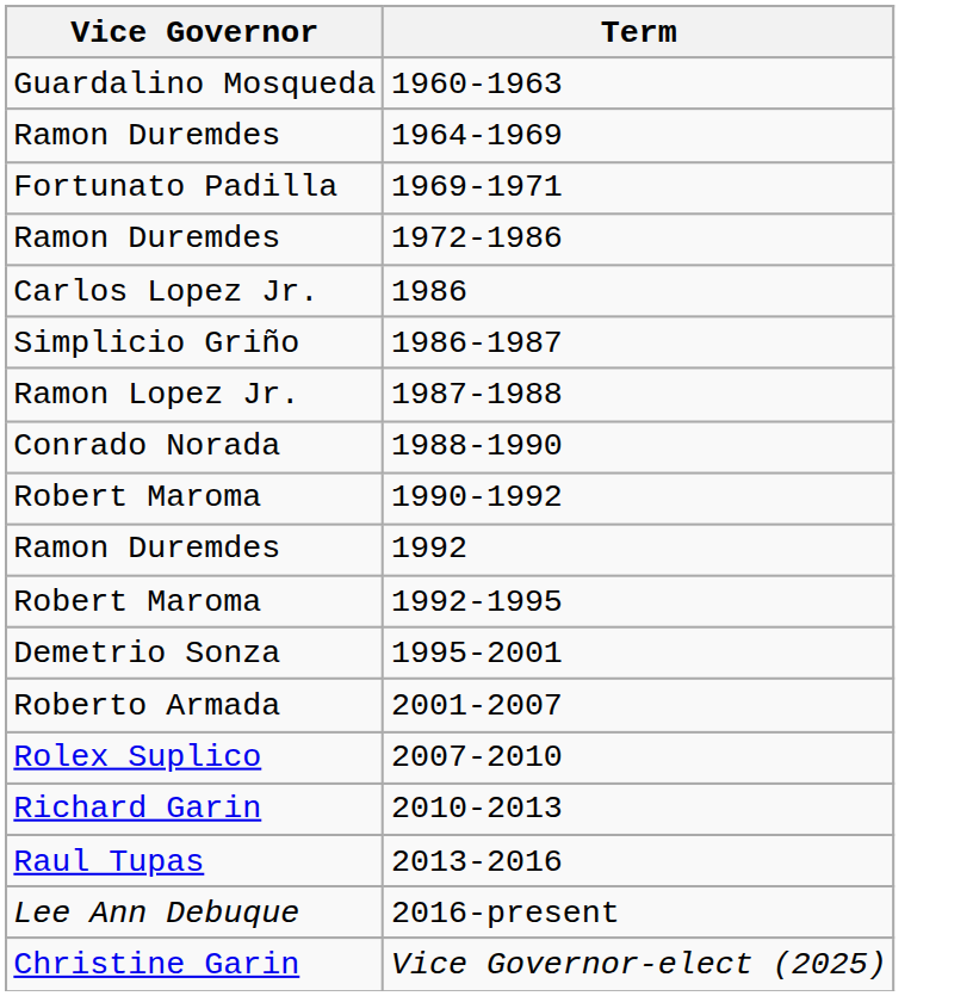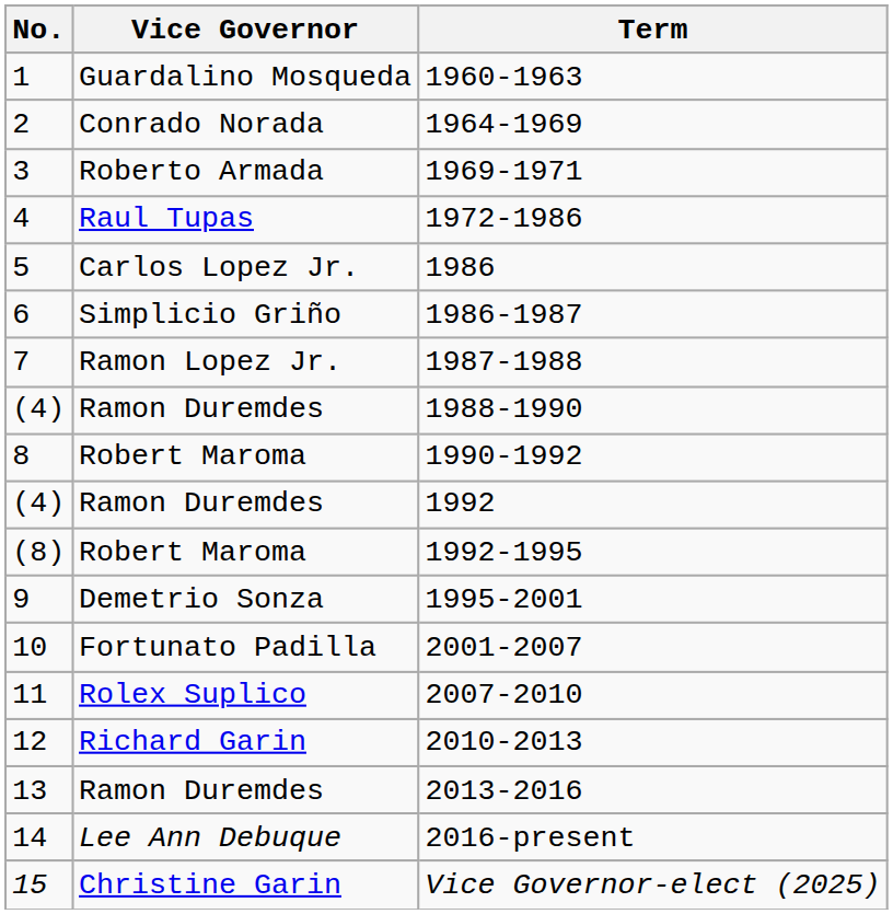 <table class="wikitable">
 <tr>
+<th>No.</th>
 <th>Vice Governor</th>
 <th>Term</th>
 </tr>
 <tr>
+<td>1</td>
 <td>Guardalino Mosqueda</td>
 <td>1960-1963</td>
 </tr>
 <tr>
-<td>Ramon Duremdes</td>
+<td>2</td>
+<td>Conrado Norada</td>
 <td>1964-1969</td>
 </tr>
 <tr>
-<td>Fortunato Padilla</td>
+<td>3</td>
+<td>Roberto Armada</td>
 <td>1969-1971</td>
 </tr>
 <tr>
-<td>Ramon Duremdes</td>
+<td>4</td>
+<td><a href='#'>Raul Tupas</a></td>
 <td>1972-1986</td>
 </tr>
 <tr>
+<td>5</td>
 <td>Carlos Lopez Jr.</td>
 <td>1986</td>
 </tr>
 <tr>
+<td>6</td>
 <td>Simplicio Griño</td>
 <td>1986-1987</td>
 </tr>
 <tr>
+<td>7</td>
 <td>Ramon Lopez Jr.</td>
 <td>1987-1988</td>
 </tr>
 <tr>
-<td>Conrado Norada</td>
+<td>(4)</td>
+<td>Ramon Duremdes</td>
 <td>1988-1990</td>
 </tr>
 <tr>
+<td>8</td>
 <td>Robert Maroma</td>
 <td>1990-1992</td>
 </tr>
 <tr>
+<td>(4)</td>
 <td>Ramon Duremdes</td>
 <td>1992</td>
 </tr>
 <tr>
+<td>(8)</td>
 <td>Robert Maroma</td>
 <td>1992-1995</td>
 </tr>
 <tr>
+<td>9</td>
 <td>Demetrio Sonza</td>
 <td>1995-2001</td>
 </tr>
 <tr>
-<td>Roberto Armada</td>
+<td>10</td>
+<td>Fortunato Padilla</td>
 <td>2001-2007</td>
 </tr>
 <tr>
+<td>11</td>
 <td><a href='#'>Rolex Suplico</a></td>
 <td>2007-2010</td>
 </tr>
 <tr>
+<td>12</td>
 <td><a href='#'>Richard Garin</a></td>
 <td>2010-2013</td>
 </tr>
 <tr>
-<td><a href='#'>Raul Tupas</a></td>
+<td>13</td>
+<td>Ramon Duremdes</td>
 <td>2013-2016</td>
 </tr>
 <tr>
+<td>14</td>
 <td><em>Lee Ann Debuque</em></td>
 <td>2016-present</td>
 </tr>
 <tr>
+<td><em>15</em></td>
 <td><a href='#'>Christine Garin</a></td>
 <td><em>Vice Governor-elect (2025)</em></td>
 </tr>
 </table>
